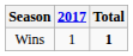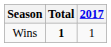 <table class="wikitable">
 <tr>
 <th>Season</th>
+<th><strong>Total</strong></th>
 <th><a href='#'>2017</a></th>
-<th><strong>Total</strong></th>
 </tr>
 <tr align=center>
 <td>Wins</td>
+<td><strong>1</strong></td>
 <td>1</td>
-<td><strong>1</strong></td>
 </tr>
 </table>
